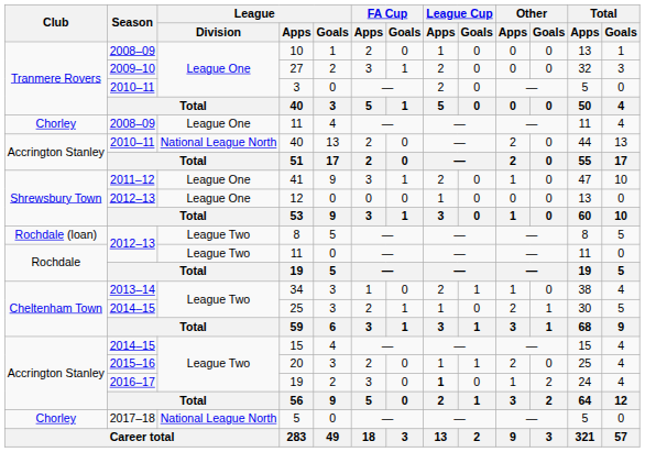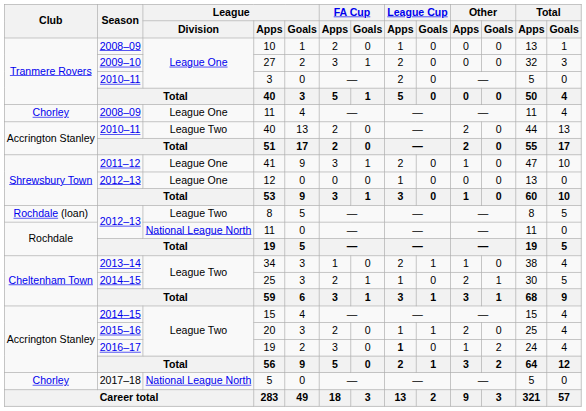 <table class="wikitable" style="text-align: center;">
 <tr>
 <th rowspan="2">Club</th>
 <th rowspan="2">Season</th>
 <th colspan="3">League</th>
 <th colspan="2"><a href='#'>FA Cup</a></th>
 <th colspan="2"><a href='#'>League Cup</a></th>
 <th colspan="2">Other</th>
 <th colspan="2">Total</th>
 </tr>
 <tr>
 <th>Division</th>
 <th>Apps</th>
 <th>Goals</th>
 <th>Apps</th>
 <th>Goals</th>
 <th>Apps</th>
 <th>Goals</th>
 <th>Apps</th>
 <th>Goals</th>
 <th>Apps</th>
 <th>Goals</th>
 </tr>
 <tr>
 <td rowspan="4"><a href='#'>Tranmere Rovers</a></td>
 <td><a href='#'>2008–09</a></td>
 <td rowspan="3"><a href='#'>League One</a></td>
 <td>10</td>
 <td>1</td>
 <td>2</td>
 <td>0</td>
 <td>1</td>
 <td>0</td>
 <td>0</td>
 <td>0</td>
 <td>13</td>
 <td>1</td>
 </tr>
 <tr>
 <td><a href='#'>2009–10</a></td>
 <td>27</td>
 <td>2</td>
 <td>3</td>
 <td>1</td>
 <td>2</td>
 <td>0</td>
 <td>0</td>
 <td>0</td>
 <td>32</td>
 <td>3</td>
 </tr>
 <tr>
 <td><a href='#'>2010–11</a></td>
 <td>3</td>
 <td>0</td>
 <td colspan="2">—</td>
 <td>2</td>
 <td>0</td>
 <td colspan="2">—</td>
 <td>5</td>
 <td>0</td>
 </tr>
 <tr>
 <th colspan="2">Total</th>
 <th>40</th>
 <th>3</th>
 <th>5</th>
 <th>1</th>
 <th>5</th>
 <th>0</th>
 <th>0</th>
 <th>0</th>
 <th>50</th>
 <th>4</th>
 </tr>
 <tr>
 <td><a href='#'>Chorley</a></td>
 <td><a href='#'>2008–09</a></td>
 <td>League One</td>
 <td>11</td>
 <td>4</td>
 <td colspan="2">—</td>
 <td colspan="2">—</td>
 <td colspan="2">—</td>
 <td>11</td>
 <td>4</td>
 </tr>
 <tr>
 <td rowspan="2">Accrington Stanley</td>
 <td><a href='#'>2010–11</a></td>
-<td><a href='#'>National League North</a></td>
+<td>League Two</td>
 <td>40</td>
 <td>13</td>
 <td>2</td>
 <td>0</td>
 <td colspan="2">—</td>
 <td>2</td>
 <td>0</td>
 <td>44</td>
 <td>13</td>
 </tr>
 <tr>
 <th colspan="2">Total</th>
 <th>51</th>
 <th>17</th>
 <th>2</th>
 <th>0</th>
 <th colspan="2">—</th>
 <th>2</th>
 <th>0</th>
 <th>55</th>
 <th>17</th>
 </tr>
 <tr>
 <td rowspan="3"><a href='#'>Shrewsbury Town</a></td>
 <td><a href='#'>2011–12</a></td>
 <td>League One</td>
 <td>41</td>
 <td>9</td>
 <td>3</td>
 <td>1</td>
 <td>2</td>
 <td>0</td>
 <td>1</td>
 <td>0</td>
 <td>47</td>
 <td>10</td>
 </tr>
 <tr>
 <td><a href='#'>2012–13</a></td>
 <td>League One</td>
 <td>12</td>
 <td>0</td>
 <td>0</td>
 <td>0</td>
 <td>1</td>
 <td>0</td>
 <td>0</td>
 <td>0</td>
 <td>13</td>
 <td>0</td>
 </tr>
 <tr>
 <th colspan="2">Total</th>
 <th>53</th>
 <th>9</th>
 <th>3</th>
 <th>1</th>
 <th>3</th>
 <th>0</th>
 <th>1</th>
 <th>0</th>
 <th>60</th>
 <th>10</th>
 </tr>
 <tr>
 <td><a href='#'>Rochdale</a> (loan)</td>
 <td rowspan="2"><a href='#'>2012–13</a></td>
 <td>League Two</td>
 <td>8</td>
 <td>5</td>
 <td colspan="2">—</td>
 <td colspan="2">—</td>
 <td colspan="2">—</td>
 <td>8</td>
 <td>5</td>
 </tr>
 <tr>
 <td rowspan="2">Rochdale</td>
-<td>League Two</td>
+<td><a href='#'>National League North</a></td>
 <td>11</td>
 <td>0</td>
 <td colspan="2">—</td>
 <td colspan="2">—</td>
 <td colspan="2">—</td>
 <td>11</td>
 <td>0</td>
 </tr>
 <tr>
 <th colspan="2">Total</th>
 <th>19</th>
 <th>5</th>
 <th colspan="2">—</th>
 <th colspan="2">—</th>
 <th colspan="2">—</th>
 <th>19</th>
 <th>5</th>
 </tr>
 <tr>
 <td rowspan="3"><a href='#'>Cheltenham Town</a></td>
 <td><a href='#'>2013–14</a></td>
 <td rowspan="2">League Two</td>
 <td>34</td>
 <td>3</td>
 <td>1</td>
 <td>0</td>
 <td>2</td>
 <td>1</td>
 <td>1</td>
 <td>0</td>
 <td>38</td>
 <td>4</td>
 </tr>
 <tr>
 <td><a href='#'>2014–15</a></td>
 <td>25</td>
 <td>3</td>
 <td>2</td>
 <td>1</td>
 <td>1</td>
 <td>0</td>
 <td>2</td>
 <td>1</td>
 <td>30</td>
 <td>5</td>
 </tr>
 <tr>
 <th colspan="2">Total</th>
 <th>59</th>
 <th>6</th>
 <th>3</th>
 <th>1</th>
 <th>3</th>
 <th>1</th>
 <th>3</th>
 <th>1</th>
 <th>68</th>
 <th>9</th>
 </tr>
 <tr>
 <td rowspan="4">Accrington Stanley</td>
 <td><a href='#'>2014–15</a></td>
 <td rowspan="3">League Two</td>
 <td>15</td>
 <td>4</td>
 <td colspan="2">—</td>
 <td colspan="2">—</td>
 <td colspan="2">—</td>
 <td>15</td>
 <td>4</td>
 </tr>
 <tr>
 <td><a href='#'>2015–16</a></td>
 <td>20</td>
 <td>3</td>
 <td>2</td>
 <td>0</td>
 <td>1</td>
 <td>1</td>
 <td>2</td>
 <td>0</td>
 <td>25</td>
 <td>4</td>
 </tr>
 <tr>
 <td><a href='#'>2016–17</a></td>
 <td>19</td>
 <td>2</td>
 <td>3</td>
 <td>0</td>
 <td><strong>1</strong></td>
 <td>0</td>
 <td>1</td>
 <td>2</td>
 <td>24</td>
 <td>4</td>
 </tr>
 <tr>
 <th colspan="2">Total</th>
 <th>56</th>
 <th>9</th>
 <th>5</th>
 <th>0</th>
 <th>2</th>
 <th>1</th>
 <th>3</th>
 <th>2</th>
 <th>64</th>
 <th>12</th>
 </tr>
 <tr>
 <td><a href='#'>Chorley</a></td>
 <td>2017–18</td>
 <td><a href='#'>National League North</a></td>
 <td>5</td>
 <td>0</td>
 <td colspan="2">—</td>
 <td colspan="2">—</td>
 <td colspan="2">—</td>
 <td>5</td>
 <td>0</td>
 </tr>
 <tr>
 <th colspan="3">Career total</th>
 <th>283</th>
 <th>49</th>
 <th>18</th>
 <th>3</th>
 <th>13</th>
 <th>2</th>
 <th>9</th>
 <th>3</th>
 <th>321</th>
 <th>57</th>
 </tr>
 </table>
